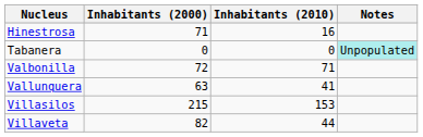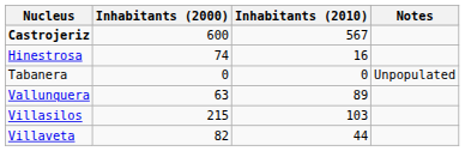 <table class="wikitable sortable">
 <tr style="background:#C0C0C0">
 <th>Nucleus</th>
 <th>Inhabitants (2000)</th>
 <th>Inhabitants (2010)</th>
 <th>Notes</th>
 </tr>
 <tr>
+<td><strong>Castrojeriz</strong></td>
+<td align=right>600</td>
+<td align=right>567</td>
+<td></td>
+</tr>
+<tr>
 <td><a href='#'>Hinestrosa</a></td>
-<td align=right>71</td>
+<td align=right>74</td>
 <td align=right>16</td>
 <td></td>
 </tr>
 <tr>
 <td>Tabanera</td>
 <td align=right>0</td>
 <td align=right>0</td>
-<td style="background: paleturquoise;">Unpopulated</td>
-</tr>
-<tr>
-<td><a href='#'>Valbonilla</a></td>
-<td align=right>72</td>
-<td align=right>71</td>
-<td></td>
+<td>Unpopulated</td>
 </tr>
 <tr>
 <td><a href='#'>Vallunquera</a></td>
 <td align=right>63</td>
-<td align=right>41</td>
+<td align=right>89</td>
 <td></td>
 </tr>
 <tr>
 <td><a href='#'>Villasilos</a></td>
 <td align=right>215</td>
-<td align=right>153</td>
+<td align=right>103</td>
 <td></td>
 </tr>
 <tr>
 <td><a href='#'>Villaveta</a></td>
 <td align=right>82</td>
 <td align=right>44</td>
 <td></td>
 </tr>
 </table>
